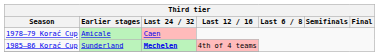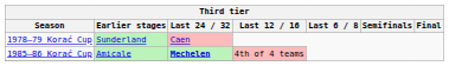 <table class="wikitable" style="font-size:90%">
 <tr>
 <th colspan=7>Third tier</th>
 </tr>
 <tr>
 <th>Season</th>
 <th>Earlier stages</th>
 <th>Last 24 / 32</th>
 <th>Last 12 / 16</th>
 <th>Last 6 / 8</th>
 <th>Semifinals</th>
 <th>Final</th>
 </tr>
 <tr>
 <td><a href='#'>1978–79 Korać Cup</a></td>
-<td bgcolor=#BBF3BB> <a href='#'>Amicale</a></td>
+<td bgcolor=#BBF3BB> <a href='#'>Sunderland</a></td>
 <td bgcolor=#FFBBBB> <a href='#'>Caen</a></td>
 </tr>
 <tr>
 <td><a href='#'>1985–86 Korać Cup</a></td>
-<td bgcolor=#BBF3BB> <a href='#'>Sunderland</a></td>
+<td bgcolor=#BBF3BB> <a href='#'>Amicale</a></td>
 <td bgcolor=#BBF3BB><strong> <a href='#'>Mechelen</a></strong></td>
 <td bgcolor=#FFBBBB>4th of 4 teams</td>
 </tr>
 <tr>
 </tr>
 </table>
